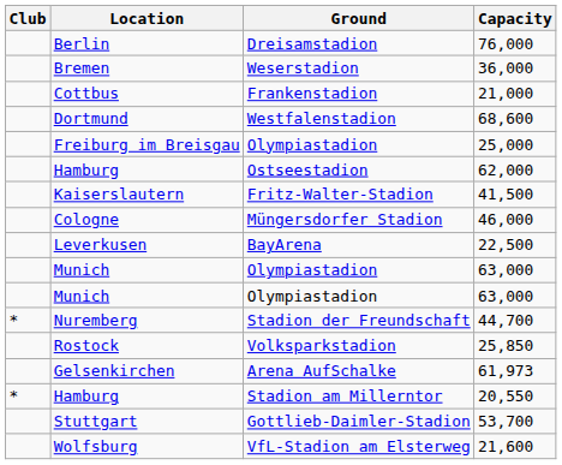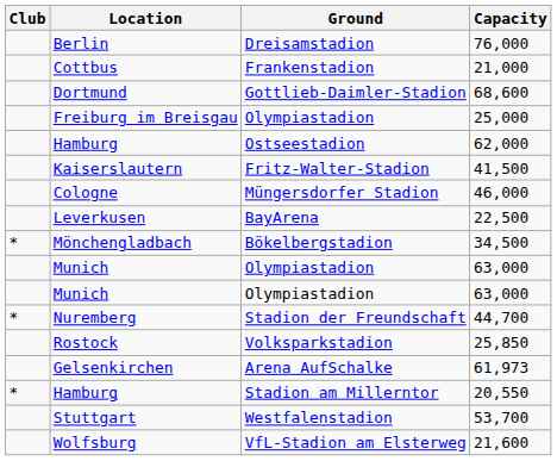 <table class="wikitable sortable">
 <tr>
 <th>Club</th>
 <th>Location</th>
 <th>Ground</th>
 <th>Capacity</th>
 </tr>
 <tr>
 <td></td>
 <td><a href='#'>Berlin</a></td>
 <td><a href='#'>Dreisamstadion</a></td>
 <td>76,000</td>
 </tr>
 <tr>
 <td></td>
-<td><a href='#'>Bremen</a></td>
-<td><a href='#'>Weserstadion</a></td>
-<td>36,000</td>
-</tr>
-<tr>
-<td></td>
 <td><a href='#'>Cottbus</a></td>
 <td><a href='#'>Frankenstadion</a></td>
 <td>21,000</td>
 </tr>
 <tr>
 <td></td>
 <td><a href='#'>Dortmund</a></td>
-<td><a href='#'>Westfalenstadion</a></td>
+<td><a href='#'>Gottlieb-Daimler-Stadion</a></td>
 <td>68,600</td>
 </tr>
 <tr>
 <td></td>
 <td><a href='#'>Freiburg im Breisgau</a></td>
 <td><a href='#'>Olympiastadion</a></td>
 <td>25,000</td>
 </tr>
 <tr>
 <td></td>
 <td><a href='#'>Hamburg</a></td>
 <td><a href='#'>Ostseestadion</a></td>
 <td>62,000</td>
 </tr>
 <tr>
 <td></td>
 <td><a href='#'>Kaiserslautern</a></td>
 <td><a href='#'>Fritz-Walter-Stadion</a></td>
 <td>41,500</td>
 </tr>
 <tr>
 <td></td>
 <td><a href='#'>Cologne</a></td>
 <td><a href='#'>Müngersdorfer Stadion</a></td>
 <td>46,000</td>
 </tr>
 <tr>
 <td></td>
 <td><a href='#'>Leverkusen</a></td>
 <td><a href='#'>BayArena</a></td>
 <td>22,500</td>
+</tr>
+<tr>
+<td>*</td>
+<td><a href='#'>Mönchengladbach</a></td>
+<td><a href='#'>Bökelbergstadion</a></td>
+<td>34,500</td>
 </tr>
 <tr>
 <td></td>
 <td><a href='#'>Munich</a></td>
 <td><a href='#'>Olympiastadion</a></td>
 <td>63,000</td>
 </tr>
 <tr>
 <td></td>
 <td><a href='#'>Munich</a></td>
 <td>Olympiastadion</td>
 <td>63,000</td>
 </tr>
 <tr>
 <td>*</td>
 <td><a href='#'>Nuremberg</a></td>
 <td><a href='#'>Stadion der Freundschaft</a></td>
 <td>44,700</td>
 </tr>
 <tr>
 <td></td>
 <td><a href='#'>Rostock</a></td>
 <td><a href='#'>Volksparkstadion</a></td>
 <td>25,850</td>
 </tr>
 <tr>
 <td></td>
 <td><a href='#'>Gelsenkirchen</a></td>
 <td><a href='#'>Arena AufSchalke</a></td>
 <td>61,973</td>
 </tr>
 <tr>
 <td>*</td>
 <td><a href='#'>Hamburg</a></td>
 <td><a href='#'>Stadion am Millerntor</a></td>
 <td>20,550</td>
 </tr>
 <tr>
 <td></td>
 <td><a href='#'>Stuttgart</a></td>
-<td><a href='#'>Gottlieb-Daimler-Stadion</a></td>
+<td><a href='#'>Westfalenstadion</a></td>
 <td>53,700</td>
 </tr>
 <tr>
 <td></td>
 <td><a href='#'>Wolfsburg</a></td>
 <td><a href='#'>VfL-Stadion am Elsterweg</a></td>
 <td>21,600</td>
 </tr>
 </table>
